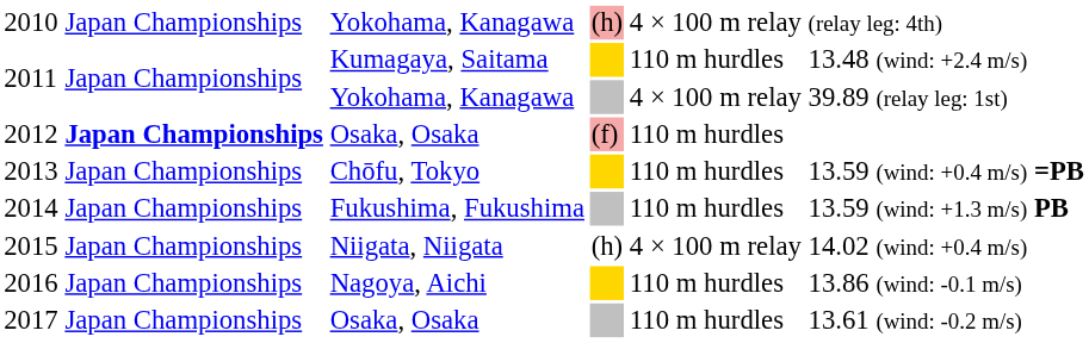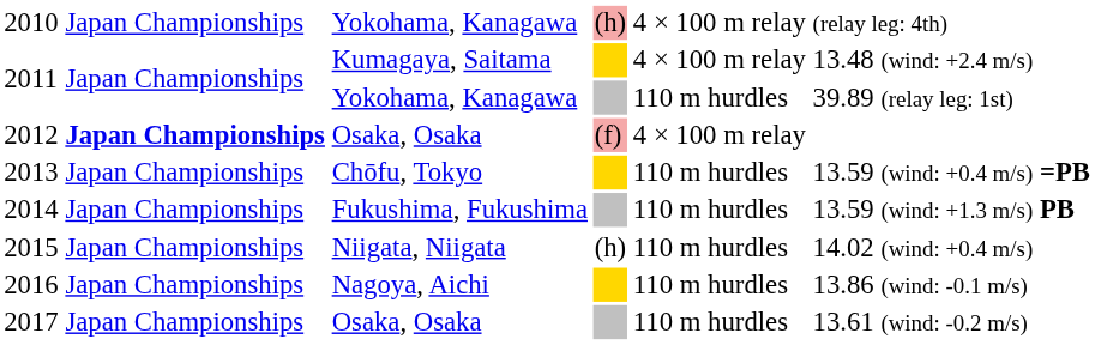 <table>
 <tr>
 <td>2010</td>
 <td><a href='#'>Japan Championships</a></td>
 <td><a href='#'>Yokohama</a>, <a href='#'>Kanagawa</a></td>
 <td style="background:#F5A9A9;"> (h)</td>
 <td>4 × 100 m relay</td>
 <td> <small>(relay leg: 4th)</small></td>
 </tr>
 <tr>
 <td rowspan=2>2011</td>
 <td rowspan=2><a href='#'>Japan Championships</a></td>
 <td><a href='#'>Kumagaya</a>, <a href='#'>Saitama</a></td>
 <td bgcolor="gold"></td>
-<td>110 m hurdles</td>
+<td>4 × 100 m relay</td>
 <td>13.48 <small>(wind: +2.4 m/s)</small></td>
 </tr>
 <tr>
 <td><a href='#'>Yokohama</a>, <a href='#'>Kanagawa</a></td>
 <td bgcolor="silver"></td>
-<td>4 × 100 m relay</td>
+<td>110 m hurdles</td>
 <td>39.89 <small>(relay leg: 1st)</small></td>
 </tr>
 <tr>
 <td>2012</td>
 <td><strong><a href='#'>Japan Championships</a></strong></td>
 <td><a href='#'>Osaka</a>, <a href='#'>Osaka</a></td>
 <td style="background:#F5A9A9;"> (f)</td>
-<td>110 m hurdles</td>
+<td>4 × 100 m relay</td>
 <td></td>
 </tr>
 <tr>
 <td>2013</td>
 <td><a href='#'>Japan Championships</a></td>
 <td><a href='#'>Chōfu</a>, <a href='#'>Tokyo</a></td>
 <td bgcolor="gold"></td>
 <td>110 m hurdles</td>
 <td>13.59 <small>(wind: +0.4 m/s)</small> <strong>=PB</strong></td>
 </tr>
 <tr>
 <td>2014</td>
 <td><a href='#'>Japan Championships</a></td>
 <td><a href='#'>Fukushima</a>, <a href='#'>Fukushima</a></td>
 <td bgcolor="silver"></td>
 <td>110 m hurdles</td>
 <td>13.59 <small>(wind: +1.3 m/s)</small> <strong>PB</strong></td>
 </tr>
 <tr>
 <td>2015</td>
 <td><a href='#'>Japan Championships</a></td>
 <td><a href='#'>Niigata</a>, <a href='#'>Niigata</a></td>
 <td> (h)</td>
-<td>4 × 100 m relay</td>
+<td>110 m hurdles</td>
 <td>14.02 <small>(wind: +0.4 m/s)</small></td>
 </tr>
 <tr>
 <td>2016</td>
 <td><a href='#'>Japan Championships</a></td>
 <td><a href='#'>Nagoya</a>, <a href='#'>Aichi</a></td>
 <td bgcolor="gold"></td>
 <td>110 m hurdles</td>
 <td>13.86 <small>(wind: -0.1 m/s)</small></td>
 </tr>
 <tr>
 <td>2017</td>
 <td><a href='#'>Japan Championships</a></td>
 <td><a href='#'>Osaka</a>, <a href='#'>Osaka</a></td>
 <td bgcolor="silver"></td>
 <td>110 m hurdles</td>
 <td>13.61 <small>(wind: -0.2 m/s)</small></td>
 </tr>
 <tr>
 </tr>
 </table>
